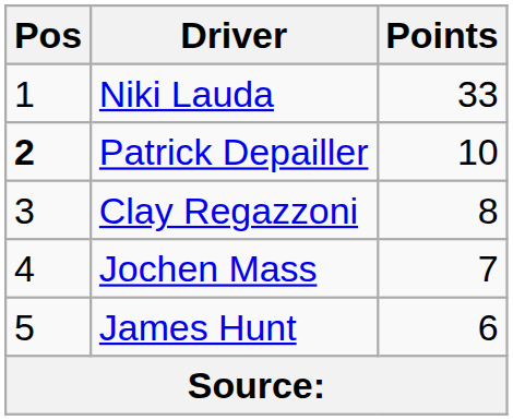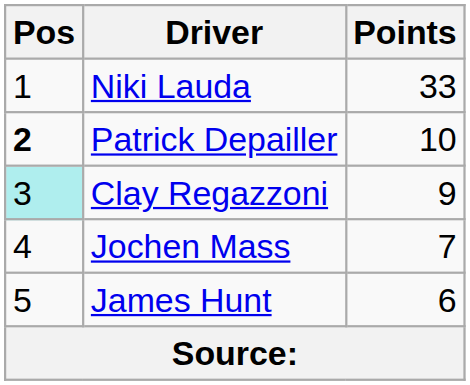 <table class="wikitable" style="font-size: 95%;">
 <tr>
 <th>Pos</th>
 <th>Driver</th>
 <th>Points</th>
 </tr>
 <tr>
 <td>1</td>
 <td> <a href='#'>Niki Lauda</a></td>
 <td align="right">33</td>
 </tr>
 <tr>
 <td><strong>2</strong></td>
 <td> <a href='#'>Patrick Depailler</a></td>
 <td align="right">10</td>
 </tr>
 <tr>
-<td>3</td>
+<td style="background: paleturquoise;">3</td>
 <td> <a href='#'>Clay Regazzoni</a></td>
-<td align="right">8</td>
+<td align="right">9</td>
 </tr>
 <tr>
 <td>4</td>
 <td> <a href='#'>Jochen Mass</a></td>
 <td align="right">7</td>
 </tr>
 <tr>
 <td>5</td>
 <td> <a href='#'>James Hunt</a></td>
 <td align="right">6</td>
 </tr>
 <tr>
 <th colspan=4>Source:</th>
 </tr>
 </table>
